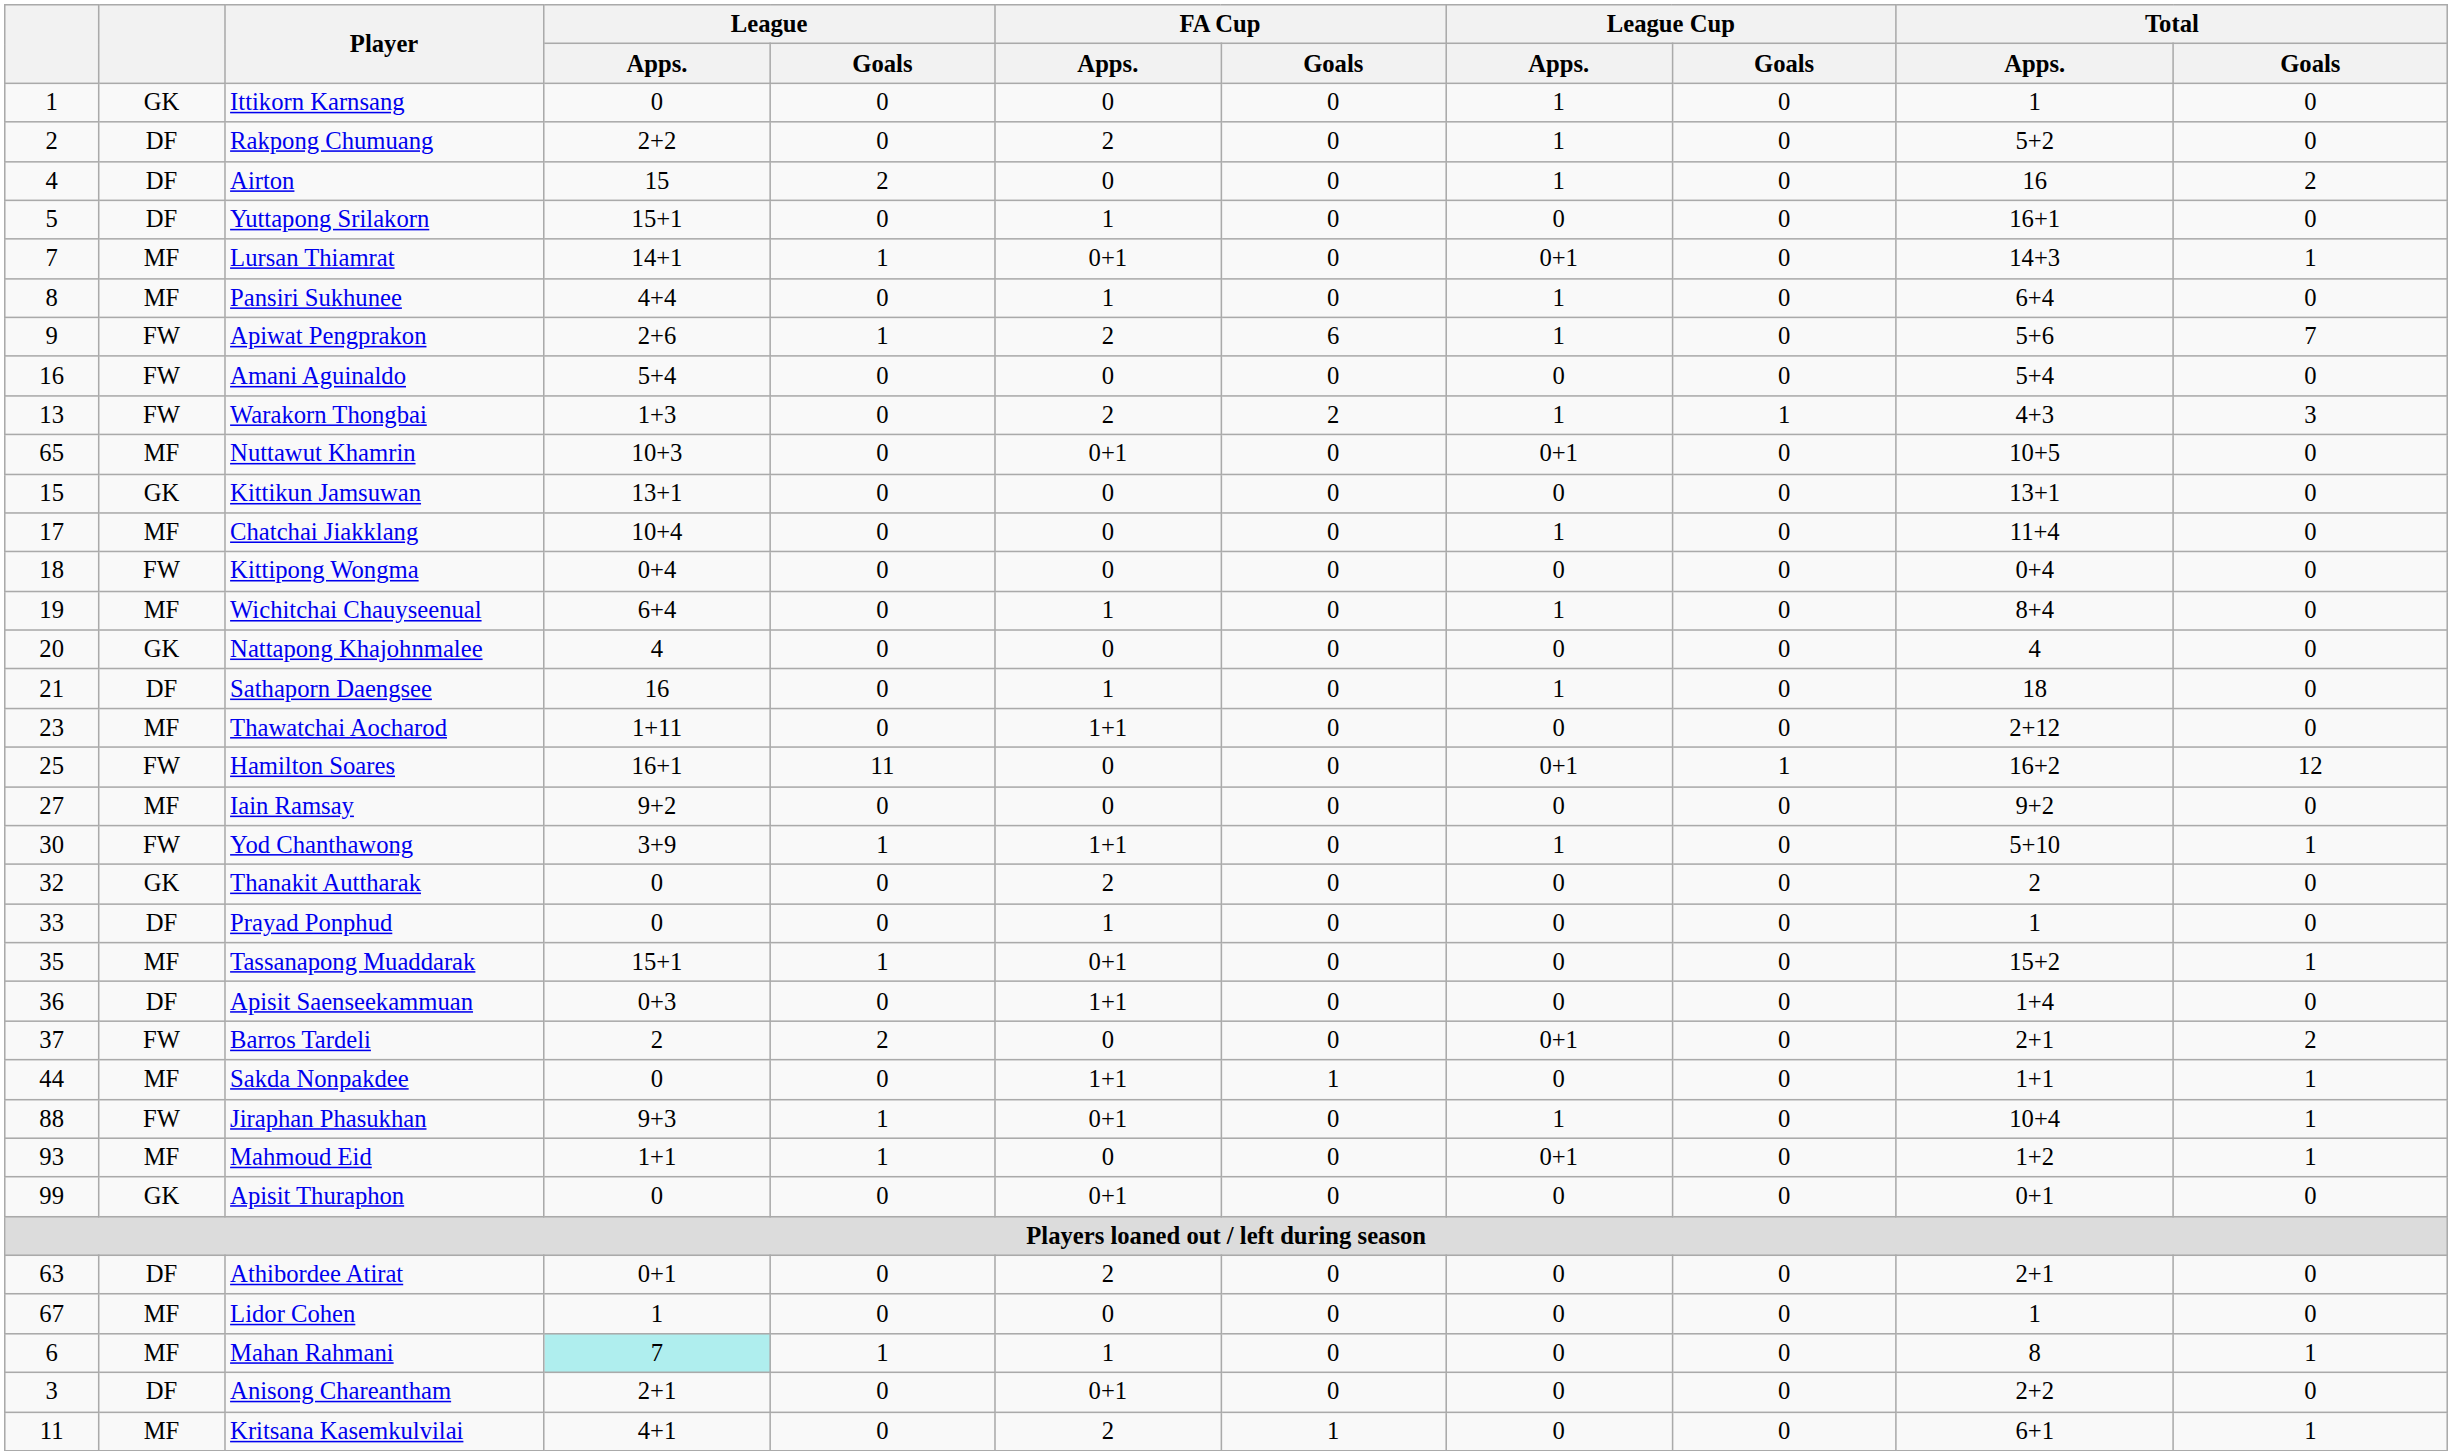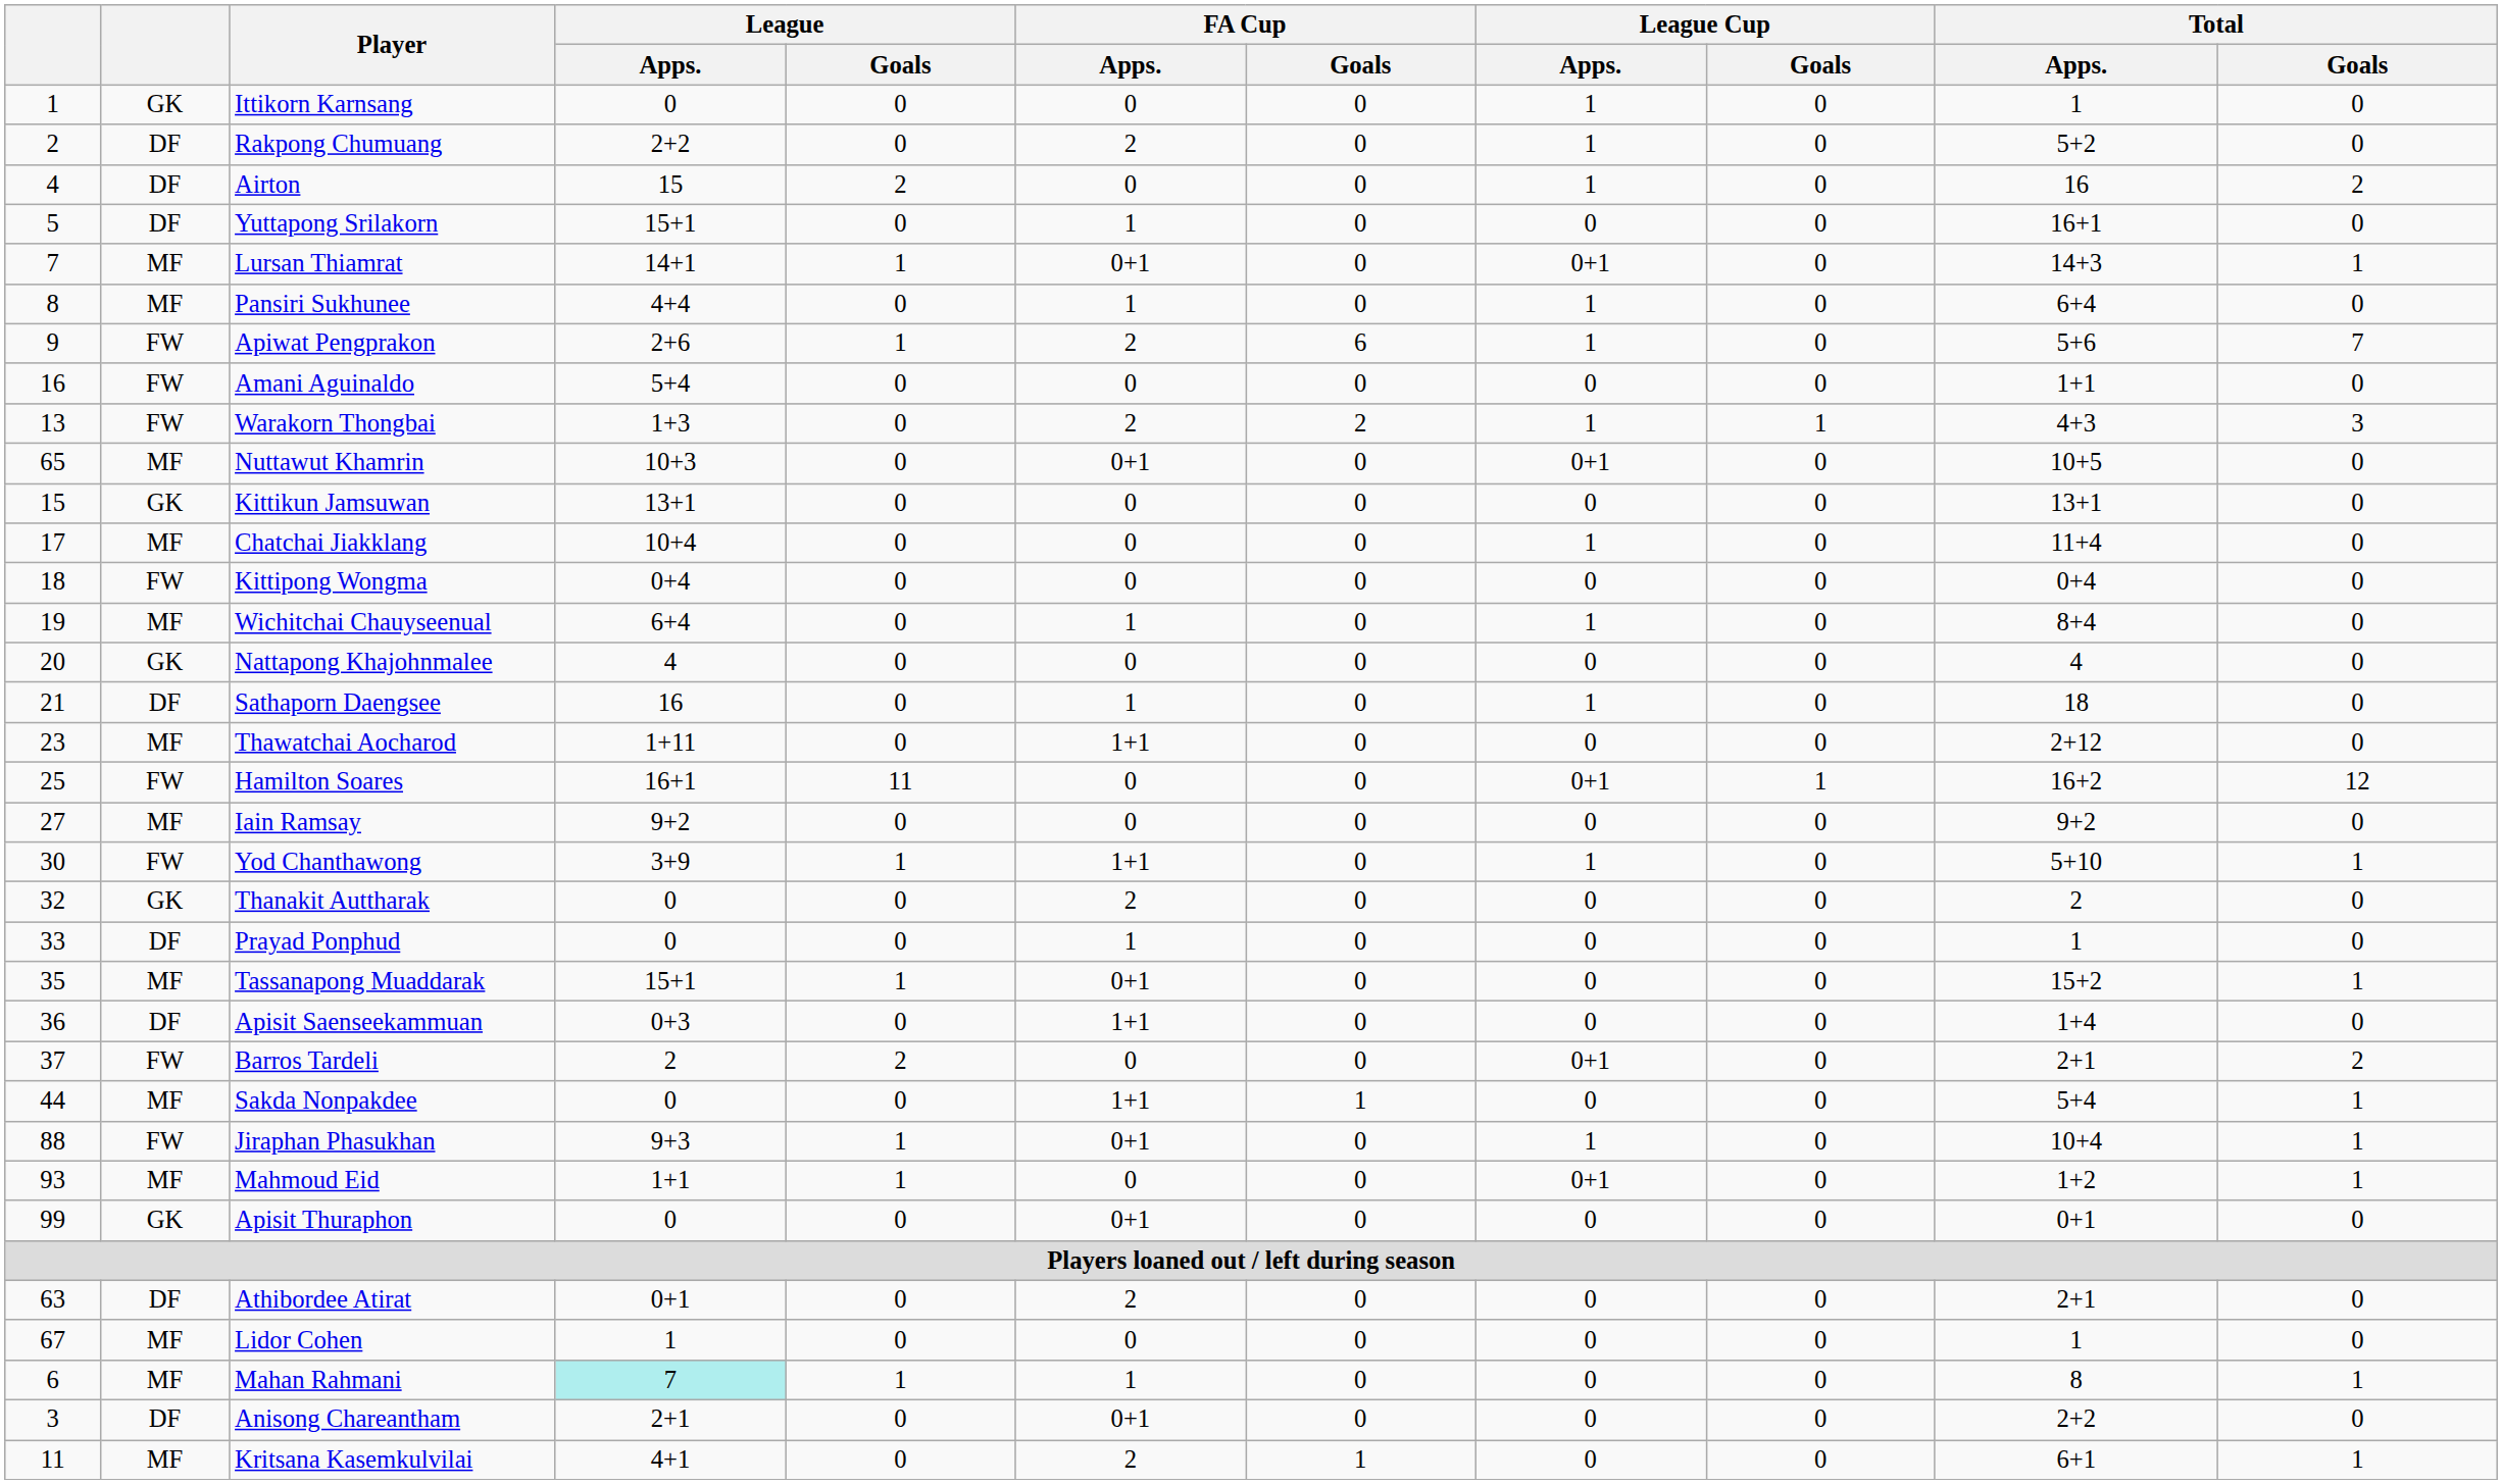 <table class="wikitable" style="text-align:center; font-size:100%; width:80%;">
 <tr>
 <th rowspan=2></th>
 <th rowspan=2></th>
 <th rowspan=2 width="200">Player</th>
 <th colspan=2 width="105">League</th>
 <th colspan=2 width="105">FA Cup</th>
 <th colspan=2 width="105">League Cup</th>
 <th colspan=2 width="130">Total</th>
 </tr>
 <tr>
 <th>Apps.</th>
 <th> Goals</th>
 <th>Apps.</th>
 <th> Goals</th>
 <th>Apps.</th>
 <th> Goals</th>
 <th>Apps.</th>
 <th> Goals</th>
 </tr>
 <tr>
 <td>1</td>
 <td>GK</td>
 <td align="left"> <a href='#'>Ittikorn Karnsang</a></td>
 <td>0</td>
 <td>0</td>
 <td>0</td>
 <td>0</td>
 <td>1</td>
 <td>0</td>
 <td>1</td>
 <td>0</td>
 </tr>
 <tr>
 <td>2</td>
 <td>DF</td>
 <td align="left"> <a href='#'>Rakpong Chumuang</a></td>
 <td>2+2</td>
 <td>0</td>
 <td>2</td>
 <td>0</td>
 <td>1</td>
 <td>0</td>
 <td>5+2</td>
 <td>0</td>
 </tr>
 <tr>
 <td>4</td>
 <td>DF</td>
 <td align="left"> <a href='#'>Airton</a></td>
 <td>15</td>
 <td>2</td>
 <td>0</td>
 <td>0</td>
 <td>1</td>
 <td>0</td>
 <td>16</td>
 <td>2</td>
 </tr>
 <tr>
 <td>5</td>
 <td>DF</td>
 <td align="left"> <a href='#'>Yuttapong Srilakorn</a></td>
 <td>15+1</td>
 <td>0</td>
 <td>1</td>
 <td>0</td>
 <td>0</td>
 <td>0</td>
 <td>16+1</td>
 <td>0</td>
 </tr>
 <tr>
 <td>7</td>
 <td>MF</td>
 <td align="left"> <a href='#'>Lursan Thiamrat</a></td>
 <td>14+1</td>
 <td>1</td>
 <td>0+1</td>
 <td>0</td>
 <td>0+1</td>
 <td>0</td>
 <td>14+3</td>
 <td>1</td>
 </tr>
 <tr>
 <td>8</td>
 <td>MF</td>
 <td align="left"> <a href='#'>Pansiri Sukhunee</a></td>
 <td>4+4</td>
 <td>0</td>
 <td>1</td>
 <td>0</td>
 <td>1</td>
 <td>0</td>
 <td>6+4</td>
 <td>0</td>
 </tr>
 <tr>
 <td>9</td>
 <td>FW</td>
 <td align="left"> <a href='#'>Apiwat Pengprakon</a></td>
 <td>2+6</td>
 <td>1</td>
 <td>2</td>
 <td>6</td>
 <td>1</td>
 <td>0</td>
 <td>5+6</td>
 <td>7</td>
 </tr>
 <tr>
 <td>16</td>
 <td>FW</td>
 <td align="left"> <a href='#'>Amani Aguinaldo</a></td>
 <td>5+4</td>
 <td>0</td>
 <td>0</td>
 <td>0</td>
 <td>0</td>
 <td>0</td>
-<td>5+4</td>
+<td>1+1</td>
 <td>0</td>
 </tr>
 <tr>
 <td>13</td>
 <td>FW</td>
 <td align="left"> <a href='#'>Warakorn Thongbai</a></td>
 <td>1+3</td>
 <td>0</td>
 <td>2</td>
 <td>2</td>
 <td>1</td>
 <td>1</td>
 <td>4+3</td>
 <td>3</td>
 </tr>
 <tr>
 <td>65</td>
 <td>MF</td>
 <td align="left"> <a href='#'>Nuttawut Khamrin</a></td>
 <td>10+3</td>
 <td>0</td>
 <td>0+1</td>
 <td>0</td>
 <td>0+1</td>
 <td>0</td>
 <td>10+5</td>
 <td>0</td>
 </tr>
 <tr>
 <td>15</td>
 <td>GK</td>
 <td align="left"> <a href='#'>Kittikun Jamsuwan</a></td>
 <td>13+1</td>
 <td>0</td>
 <td>0</td>
 <td>0</td>
 <td>0</td>
 <td>0</td>
 <td>13+1</td>
 <td>0</td>
 </tr>
 <tr>
 <td>17</td>
 <td>MF</td>
 <td align="left"> <a href='#'>Chatchai Jiakklang</a></td>
 <td>10+4</td>
 <td>0</td>
 <td>0</td>
 <td>0</td>
 <td>1</td>
 <td>0</td>
 <td>11+4</td>
 <td>0</td>
 </tr>
 <tr>
 <td>18</td>
 <td>FW</td>
 <td align="left"> <a href='#'>Kittipong Wongma</a></td>
 <td>0+4</td>
 <td>0</td>
 <td>0</td>
 <td>0</td>
 <td>0</td>
 <td>0</td>
 <td>0+4</td>
 <td>0</td>
 </tr>
 <tr>
 <td>19</td>
 <td>MF</td>
 <td align="left"> <a href='#'>Wichitchai Chauyseenual</a></td>
 <td>6+4</td>
 <td>0</td>
 <td>1</td>
 <td>0</td>
 <td>1</td>
 <td>0</td>
 <td>8+4</td>
 <td>0</td>
 </tr>
 <tr>
 <td>20</td>
 <td>GK</td>
 <td align="left"> <a href='#'>Nattapong Khajohnmalee</a></td>
 <td>4</td>
 <td>0</td>
 <td>0</td>
 <td>0</td>
 <td>0</td>
 <td>0</td>
 <td>4</td>
 <td>0</td>
 </tr>
 <tr>
 <td>21</td>
 <td>DF</td>
 <td align="left"> <a href='#'>Sathaporn Daengsee</a></td>
 <td>16</td>
 <td>0</td>
 <td>1</td>
 <td>0</td>
 <td>1</td>
 <td>0</td>
 <td>18</td>
 <td>0</td>
 </tr>
 <tr>
 <td>23</td>
 <td>MF</td>
 <td align="left"> <a href='#'>Thawatchai Aocharod</a></td>
 <td>1+11</td>
 <td>0</td>
 <td>1+1</td>
 <td>0</td>
 <td>0</td>
 <td>0</td>
 <td>2+12</td>
 <td>0</td>
 </tr>
 <tr>
 <td>25</td>
 <td>FW</td>
 <td align="left"> <a href='#'>Hamilton Soares</a></td>
 <td>16+1</td>
 <td>11</td>
 <td>0</td>
 <td>0</td>
 <td>0+1</td>
 <td>1</td>
 <td>16+2</td>
 <td>12</td>
 </tr>
 <tr>
 <td>27</td>
 <td>MF</td>
 <td align="left"> <a href='#'>Iain Ramsay</a></td>
 <td>9+2</td>
 <td>0</td>
 <td>0</td>
 <td>0</td>
 <td>0</td>
 <td>0</td>
 <td>9+2</td>
 <td>0</td>
 </tr>
 <tr>
 <td>30</td>
 <td>FW</td>
 <td align="left"> <a href='#'>Yod Chanthawong</a></td>
 <td>3+9</td>
 <td>1</td>
 <td>1+1</td>
 <td>0</td>
 <td>1</td>
 <td>0</td>
 <td>5+10</td>
 <td>1</td>
 </tr>
 <tr>
 <td>32</td>
 <td>GK</td>
 <td align="left"> <a href='#'>Thanakit Auttharak</a></td>
 <td>0</td>
 <td>0</td>
 <td>2</td>
 <td>0</td>
 <td>0</td>
 <td>0</td>
 <td>2</td>
 <td>0</td>
 </tr>
 <tr>
 <td>33</td>
 <td>DF</td>
 <td align="left"> <a href='#'>Prayad Ponphud</a></td>
 <td>0</td>
 <td>0</td>
 <td>1</td>
 <td>0</td>
 <td>0</td>
 <td>0</td>
 <td>1</td>
 <td>0</td>
 </tr>
 <tr>
 <td>35</td>
 <td>MF</td>
 <td align="left"> <a href='#'>Tassanapong Muaddarak</a></td>
 <td>15+1</td>
 <td>1</td>
 <td>0+1</td>
 <td>0</td>
 <td>0</td>
 <td>0</td>
 <td>15+2</td>
 <td>1</td>
 </tr>
 <tr>
 <td>36</td>
 <td>DF</td>
 <td align="left"> <a href='#'>Apisit Saenseekammuan</a></td>
 <td>0+3</td>
 <td>0</td>
 <td>1+1</td>
 <td>0</td>
 <td>0</td>
 <td>0</td>
 <td>1+4</td>
 <td>0</td>
 </tr>
 <tr>
 <td>37</td>
 <td>FW</td>
 <td align="left"> <a href='#'>Barros Tardeli</a></td>
 <td>2</td>
 <td>2</td>
 <td>0</td>
 <td>0</td>
 <td>0+1</td>
 <td>0</td>
 <td>2+1</td>
 <td>2</td>
 </tr>
 <tr>
 <td>44</td>
 <td>MF</td>
 <td align="left"> <a href='#'>Sakda Nonpakdee</a></td>
 <td>0</td>
 <td>0</td>
 <td>1+1</td>
 <td>1</td>
 <td>0</td>
 <td>0</td>
-<td>1+1</td>
+<td>5+4</td>
 <td>1</td>
 </tr>
 <tr>
 <td>88</td>
 <td>FW</td>
 <td align="left"> <a href='#'>Jiraphan Phasukhan</a></td>
 <td>9+3</td>
 <td>1</td>
 <td>0+1</td>
 <td>0</td>
 <td>1</td>
 <td>0</td>
 <td>10+4</td>
 <td>1</td>
 </tr>
 <tr>
 <td>93</td>
 <td>MF</td>
 <td align="left"> <a href='#'>Mahmoud Eid</a></td>
 <td>1+1</td>
 <td>1</td>
 <td>0</td>
 <td>0</td>
 <td>0+1</td>
 <td>0</td>
 <td>1+2</td>
 <td>1</td>
 </tr>
 <tr>
 <td>99</td>
 <td>GK</td>
 <td align="left"> <a href='#'>Apisit Thuraphon</a></td>
 <td>0</td>
 <td>0</td>
 <td>0+1</td>
 <td>0</td>
 <td>0</td>
 <td>0</td>
 <td>0+1</td>
 <td>0</td>
 </tr>
 <tr>
 <th colspan="15" style="background:#dcdcdc; text-align:center;">Players loaned out / left during season</th>
 </tr>
 <tr>
 <td>63</td>
 <td>DF</td>
 <td align="left"> <a href='#'>Athibordee Atirat</a></td>
 <td>0+1</td>
 <td>0</td>
 <td>2</td>
 <td>0</td>
 <td>0</td>
 <td>0</td>
 <td>2+1</td>
 <td>0</td>
 </tr>
 <tr>
 <td>67</td>
 <td>MF</td>
 <td align="left"> <a href='#'>Lidor Cohen</a></td>
 <td>1</td>
 <td>0</td>
 <td>0</td>
 <td>0</td>
 <td>0</td>
 <td>0</td>
 <td>1</td>
 <td>0</td>
 </tr>
 <tr>
 <td>6</td>
 <td>MF</td>
 <td align="left"> <a href='#'>Mahan Rahmani</a></td>
 <td style="background: paleturquoise;">7</td>
 <td>1</td>
 <td>1</td>
 <td>0</td>
 <td>0</td>
 <td>0</td>
 <td>8</td>
 <td>1</td>
 </tr>
 <tr>
 <td>3</td>
 <td>DF</td>
 <td align="left"> <a href='#'>Anisong Chareantham</a></td>
 <td>2+1</td>
 <td>0</td>
 <td>0+1</td>
 <td>0</td>
 <td>0</td>
 <td>0</td>
 <td>2+2</td>
 <td>0</td>
 </tr>
 <tr>
 <td>11</td>
 <td>MF</td>
 <td align="left"> <a href='#'>Kritsana Kasemkulvilai</a></td>
 <td>4+1</td>
 <td>0</td>
 <td>2</td>
 <td>1</td>
 <td>0</td>
 <td>0</td>
 <td>6+1</td>
 <td>1</td>
 </tr>
 <tr>
 </tr>
 </table>
